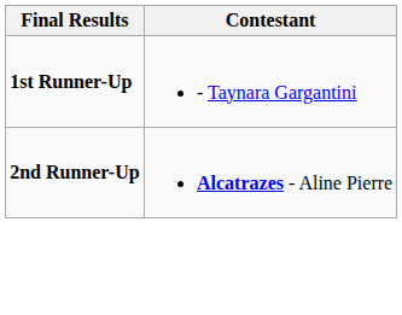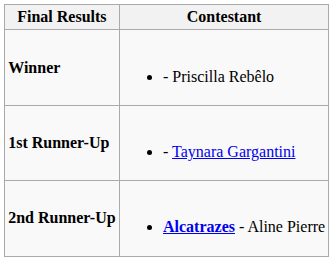 <table class="wikitable">
 <tr>
 <th>Final Results</th>
 <th>Contestant</th>
+</tr>
+<tr>
+<td><strong>Winner</strong></td>
+<td><br><ul><li><strong></strong> - Priscilla Rebêlo</li></ul></td>
 </tr>
 <tr>
 <td><strong>1st Runner-Up</strong></td>
 <td><br><ul><li><strong></strong> - <a href='#'>Taynara Gargantini</a></li></ul></td>
 </tr>
 <tr>
 <td><strong>2nd Runner-Up</strong></td>
 <td><br><ul><li><strong> <a href='#'>Alcatrazes</a></strong> - Aline Pierre</li></ul></td>
 </tr>
 <tr>
 </tr>
 </table>
